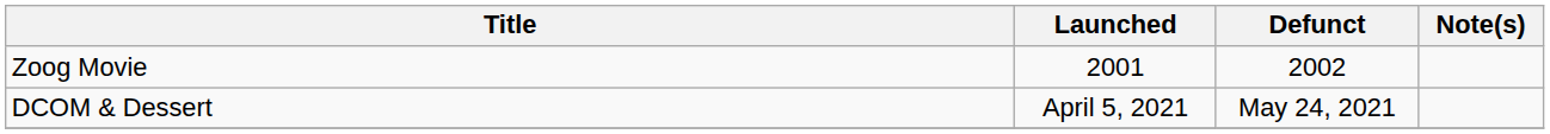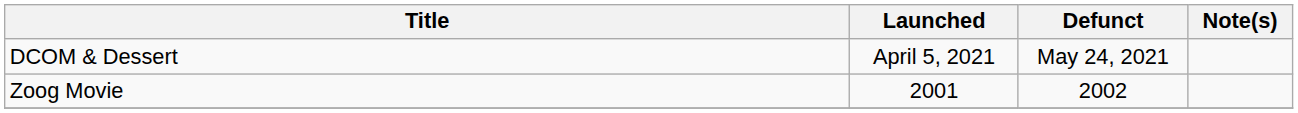 <table class="wikitable plainrowheaders sortable" style="width:75%;text-align:center;">
 <tr>
 <th scope="col" style="width:50%;">Title</th>
 <th scope="col" style="width:10%;">Launched</th>
 <th scope="col" style="width:10%;">Defunct</th>
 <th class="unsortable" style="width:5%;">Note(s)</th>
 </tr>
 <tr>
+<td scope="row" style="text-align:left;">DCOM & Dessert</td>
+<td>April 5, 2021</td>
+<td>May 24, 2021</td>
+<td></td>
+</tr>
+<tr>
 <td scope="row" style="text-align:left;">Zoog Movie</td>
 <td>2001</td>
 <td>2002</td>
 <td></td>
 </tr>
 <tr>
-<td scope="row" style="text-align:left;">DCOM & Dessert</td>
-<td>April 5, 2021</td>
-<td>May 24, 2021</td>
-<td></td>
-</tr>
-<tr>
 </tr>
 </table>
